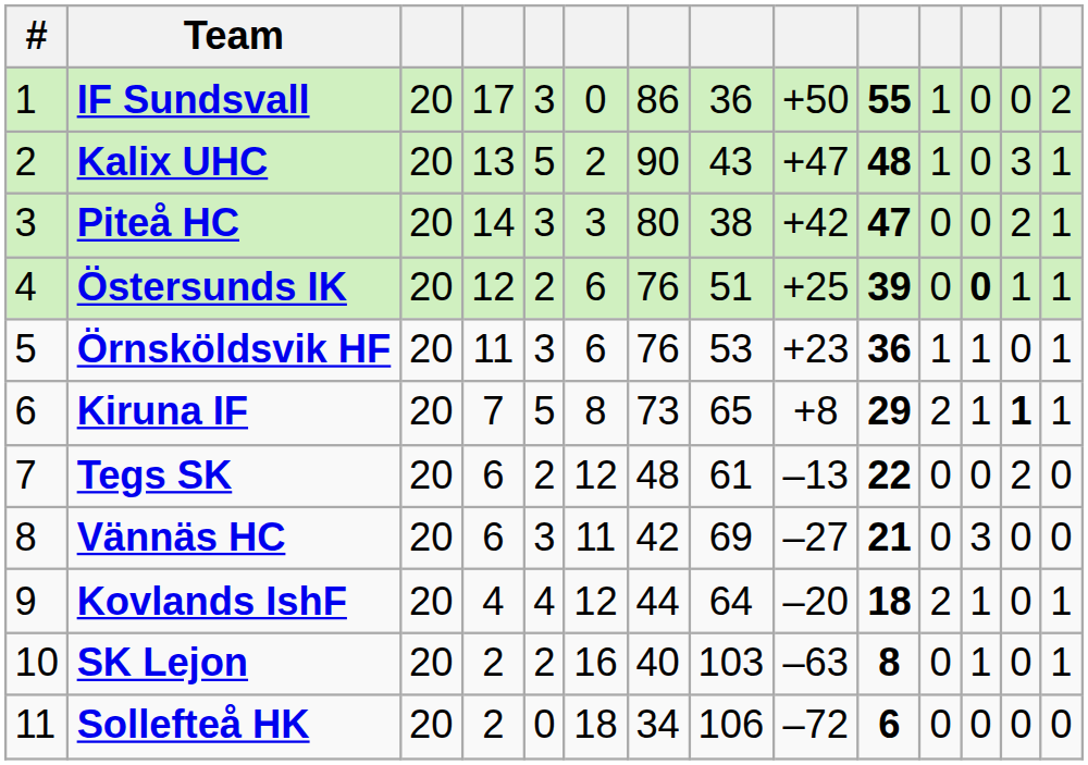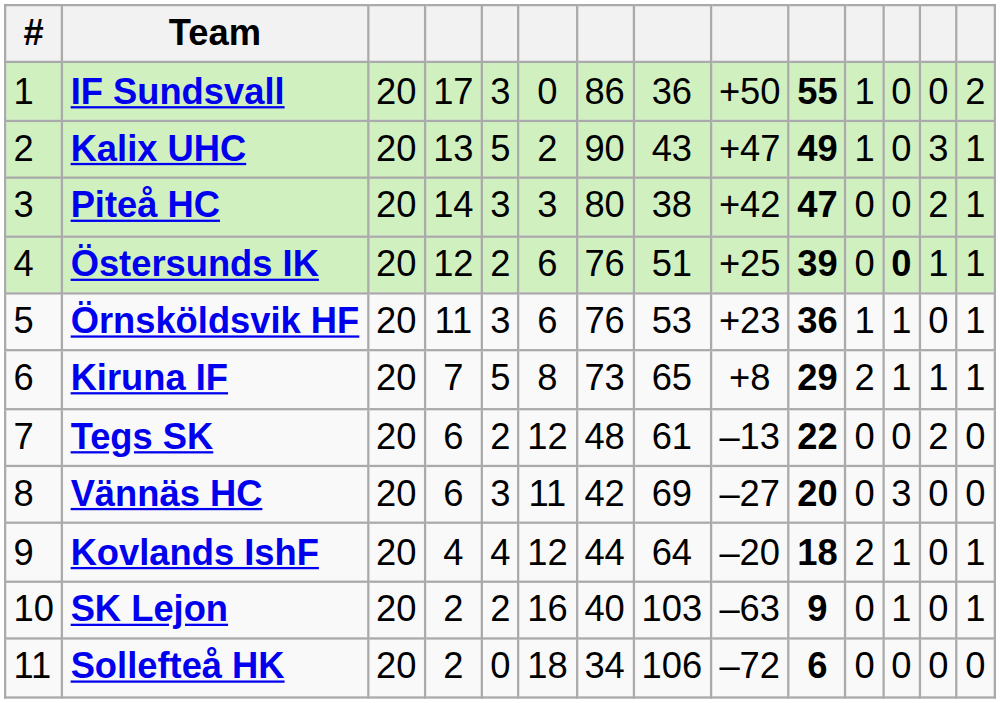 <table class="wikitable sortable">
 <tr>
 <th>#</th>
 <th>Team</th>
 <th></th>
 <th></th>
 <th></th>
 <th></th>
 <th></th>
 <th></th>
 <th></th>
 <th></th>
 <th></th>
 <th></th>
 <th></th>
 <th></th>
 </tr>
 <tr style="background: #D0F0C0;">
 <td>1</td>
 <td><a href='#'><strong>IF Sundsvall</strong></a></td>
 <td style="text-align: center;">20</td>
 <td style="text-align: center;">17</td>
 <td style="text-align: center;">3</td>
 <td style="text-align: center;">0</td>
 <td style="text-align: center;">86</td>
 <td style="text-align: center;">36</td>
 <td style="text-align: center;">+50</td>
 <td style="text-align: center;"><strong>55</strong></td>
 <td style="text-align: center;">1</td>
 <td style="text-align: center;">0</td>
 <td style="text-align: center;">0</td>
 <td style="text-align: center;">2</td>
 </tr>
 <tr style="background: #D0F0C0;">
 <td>2</td>
 <td><strong><a href='#'>Kalix UHC</a></strong></td>
 <td style="text-align: center;">20</td>
 <td style="text-align: center;">13</td>
 <td style="text-align: center;">5</td>
 <td style="text-align: center;">2</td>
 <td style="text-align: center;">90</td>
 <td style="text-align: center;">43</td>
 <td style="text-align: center;">+47</td>
-<td style="text-align: center;"><strong>48</strong></td>
+<td style="text-align: center;"><strong>49</strong></td>
 <td style="text-align: center;">1</td>
 <td style="text-align: center;">0</td>
 <td style="text-align: center;">3</td>
 <td style="text-align: center;">1</td>
 </tr>
 <tr style="background: #D0F0C0;">
 <td>3</td>
 <td><strong><a href='#'>Piteå HC</a></strong></td>
 <td style="text-align: center;">20</td>
 <td style="text-align: center;">14</td>
 <td style="text-align: center;">3</td>
 <td style="text-align: center;">3</td>
 <td style="text-align: center;">80</td>
 <td style="text-align: center;">38</td>
 <td style="text-align: center;">+42</td>
 <td style="text-align: center;"><strong>47</strong></td>
 <td style="text-align: center;">0</td>
 <td style="text-align: center;">0</td>
 <td style="text-align: center;">2</td>
 <td style="text-align: center;">1</td>
 </tr>
 <tr style="background: #D0F0C0;">
 <td>4</td>
 <td><strong><a href='#'>Östersunds IK</a></strong></td>
 <td style="text-align: center;">20</td>
 <td style="text-align: center;">12</td>
 <td style="text-align: center;">2</td>
 <td style="text-align: center;">6</td>
 <td style="text-align: center;">76</td>
 <td style="text-align: center;">51</td>
 <td style="text-align: center;">+25</td>
 <td style="text-align: center;"><strong>39</strong></td>
 <td style="text-align: center;">0</td>
 <td style="text-align: center;"><strong>0</strong></td>
 <td style="text-align: center;">1</td>
 <td style="text-align: center;">1</td>
 </tr>
 <tr style="background: ;">
 <td>5</td>
 <td><strong><a href='#'>Örnsköldsvik HF</a></strong></td>
 <td style="text-align: center;">20</td>
 <td style="text-align: center;">11</td>
 <td style="text-align: center;">3</td>
 <td style="text-align: center;">6</td>
 <td style="text-align: center;">76</td>
 <td style="text-align: center;">53</td>
 <td style="text-align: center;">+23</td>
 <td style="text-align: center;"><strong>36</strong></td>
 <td style="text-align: center;">1</td>
 <td style="text-align: center;">1</td>
 <td style="text-align: center;">0</td>
 <td style="text-align: center;">1</td>
 </tr>
 <tr style="background: ;">
 <td>6</td>
 <td><strong><a href='#'>Kiruna IF</a></strong></td>
 <td style="text-align: center;">20</td>
 <td style="text-align: center;">7</td>
 <td style="text-align: center;">5</td>
 <td style="text-align: center;">8</td>
 <td style="text-align: center;">73</td>
 <td style="text-align: center;">65</td>
 <td style="text-align: center;">+8</td>
 <td style="text-align: center;"><strong>29</strong></td>
 <td style="text-align: center;">2</td>
 <td style="text-align: center;">1</td>
-<td style="text-align: center;"><strong>1</strong></td>
+<td style="text-align: center;">1</td>
 <td style="text-align: center;">1</td>
 </tr>
 <tr style="background: ;">
 <td>7</td>
 <td><strong><a href='#'>Tegs SK</a></strong></td>
 <td style="text-align: center;">20</td>
 <td style="text-align: center;">6</td>
 <td style="text-align: center;">2</td>
 <td style="text-align: center;">12</td>
 <td style="text-align: center;">48</td>
 <td style="text-align: center;">61</td>
 <td style="text-align: center;">–13</td>
 <td style="text-align: center;"><strong>22</strong></td>
 <td style="text-align: center;">0</td>
 <td style="text-align: center;">0</td>
 <td style="text-align: center;">2</td>
 <td style="text-align: center;">0</td>
 </tr>
 <tr style="background: ;">
 <td>8</td>
 <td><strong><a href='#'>Vännäs HC</a></strong></td>
 <td style="text-align: center;">20</td>
 <td style="text-align: center;">6</td>
 <td style="text-align: center;">3</td>
 <td style="text-align: center;">11</td>
 <td style="text-align: center;">42</td>
 <td style="text-align: center;">69</td>
 <td style="text-align: center;">–27</td>
-<td style="text-align: center;"><strong>21</strong></td>
+<td style="text-align: center;"><strong>20</strong></td>
 <td style="text-align: center;">0</td>
 <td style="text-align: center;">3</td>
 <td style="text-align: center;">0</td>
 <td style="text-align: center;">0</td>
 </tr>
 <tr style="background: ;">
 <td>9</td>
 <td><strong><a href='#'>Kovlands IshF</a></strong></td>
 <td style="text-align: center;">20</td>
 <td style="text-align: center;">4</td>
 <td style="text-align: center;">4</td>
 <td style="text-align: center;">12</td>
 <td style="text-align: center;">44</td>
 <td style="text-align: center;">64</td>
 <td style="text-align: center;">–20</td>
 <td style="text-align: center;"><strong>18</strong></td>
 <td style="text-align: center;">2</td>
 <td style="text-align: center;">1</td>
 <td style="text-align: center;">0</td>
 <td style="text-align: center;">1</td>
 </tr>
 <tr style="background: ;">
 <td>10</td>
 <td><strong><a href='#'>SK Lejon</a></strong></td>
 <td style="text-align: center;">20</td>
 <td style="text-align: center;">2</td>
 <td style="text-align: center;">2</td>
 <td style="text-align: center;">16</td>
 <td style="text-align: center;">40</td>
 <td style="text-align: center;">103</td>
 <td style="text-align: center;">–63</td>
-<td style="text-align: center;"><strong>8</strong></td>
+<td style="text-align: center;"><strong>9</strong></td>
 <td style="text-align: center;">0</td>
 <td style="text-align: center;">1</td>
 <td style="text-align: center;">0</td>
 <td style="text-align: center;">1</td>
 </tr>
 <tr style="background: ;">
 <td>11</td>
 <td><strong><a href='#'>Sollefteå HK</a></strong></td>
 <td style="text-align: center;">20</td>
 <td style="text-align: center;">2</td>
 <td style="text-align: center;">0</td>
 <td style="text-align: center;">18</td>
 <td style="text-align: center;">34</td>
 <td style="text-align: center;">106</td>
 <td style="text-align: center;">–72</td>
 <td style="text-align: center;"><strong>6</strong></td>
 <td style="text-align: center;">0</td>
 <td style="text-align: center;">0</td>
 <td style="text-align: center;">0</td>
 <td style="text-align: center;">0</td>
 </tr>
 </table>
